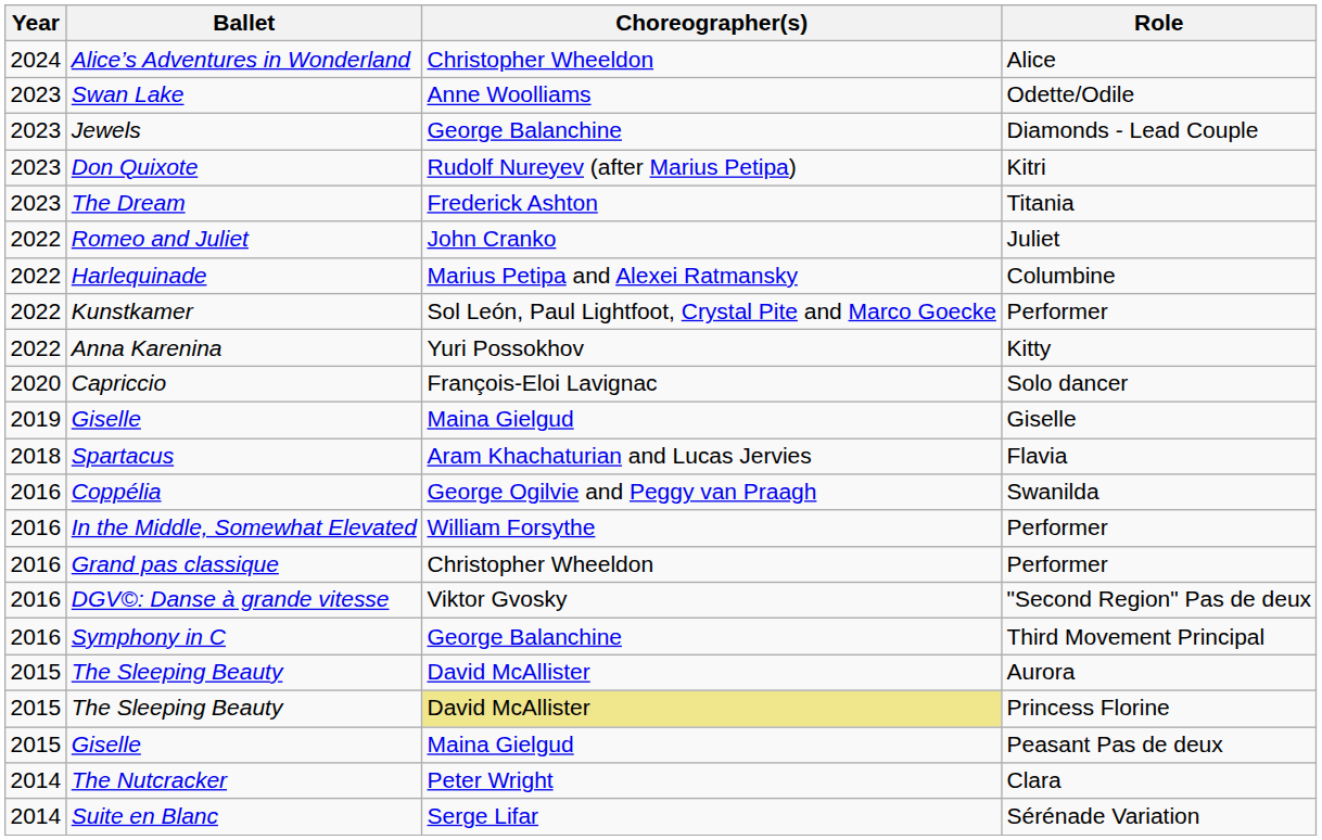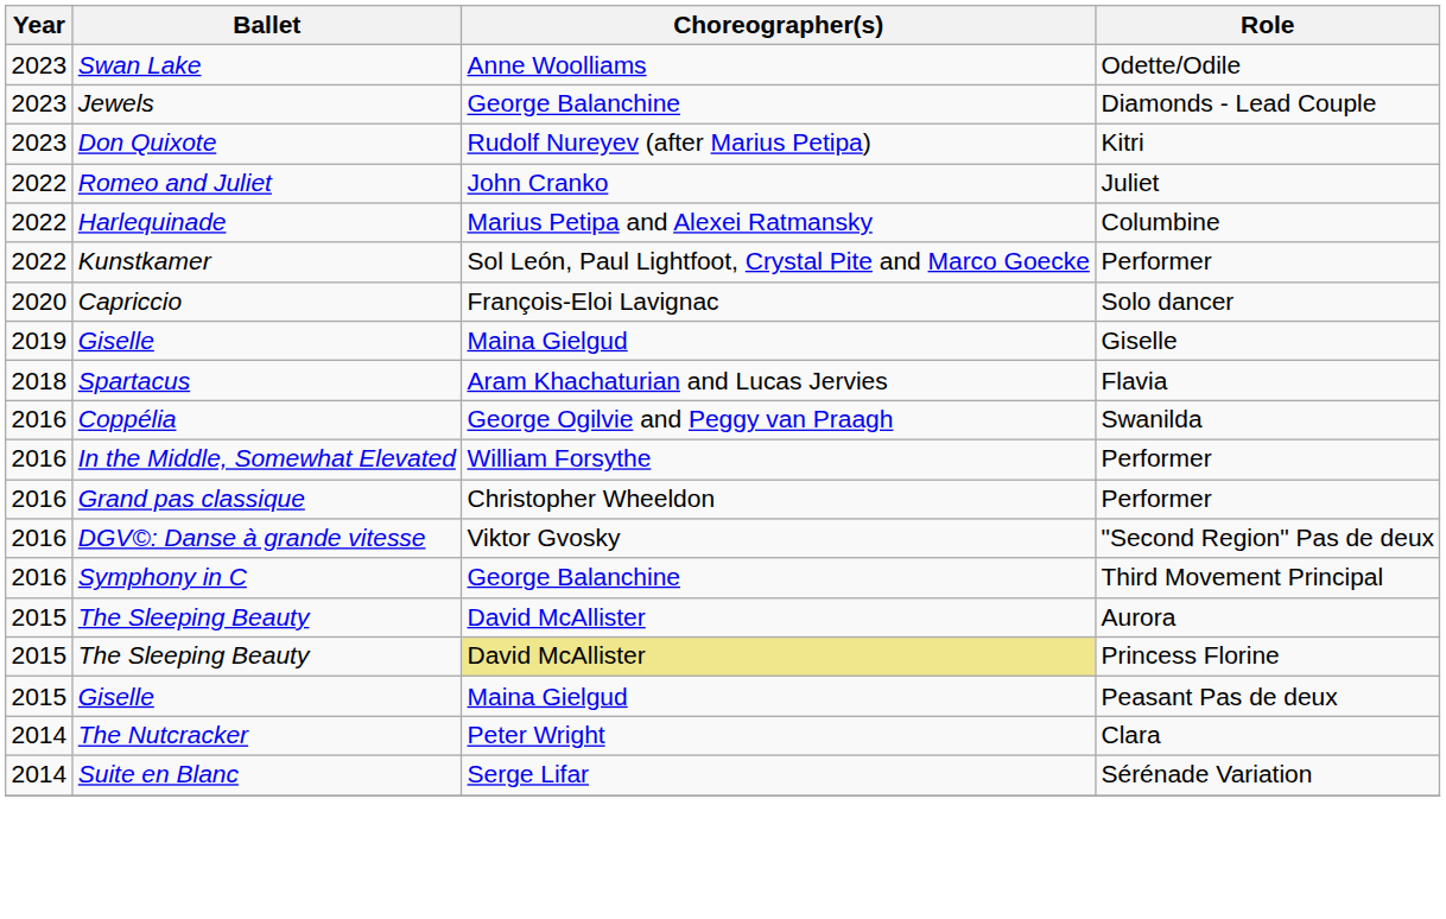 <table class="wikitable sortable">
 <tr>
 <th>Year</th>
 <th>Ballet</th>
 <th>Choreographer(s)</th>
 <th>Role</th>
-</tr>
-<tr>
-<td>2024</td>
-<td><em><a href='#'>Alice’s Adventures in Wonderland</a></em></td>
-<td><a href='#'>Christopher Wheeldon</a></td>
-<td>Alice</td>
 </tr>
 <tr>
 <td>2023</td>
 <td><em><a href='#'>Swan Lake</a></em></td>
 <td><a href='#'>Anne Woolliams</a></td>
 <td>Odette/Odile</td>
 </tr>
 <tr>
 <td>2023</td>
 <td><em>Jewels</em></td>
 <td><a href='#'>George Balanchine</a></td>
 <td>Diamonds - Lead Couple</td>
 </tr>
 <tr>
 <td>2023</td>
 <td><em><a href='#'>Don Quixote</a></em></td>
 <td><a href='#'>Rudolf Nureyev</a> (after <a href='#'>Marius Petipa</a>)</td>
 <td>Kitri</td>
 </tr>
 <tr>
-<td>2023</td>
-<td><em><a href='#'>The Dream</a></em></td>
-<td><a href='#'>Frederick Ashton</a></td>
-<td>Titania</td>
-</tr>
-<tr>
 <td>2022</td>
 <td><em><a href='#'>Romeo and Juliet</a></em></td>
 <td><a href='#'>John Cranko</a></td>
 <td>Juliet</td>
 </tr>
 <tr>
 <td>2022</td>
 <td><em><a href='#'>Harlequinade</a></em></td>
 <td><a href='#'>Marius Petipa</a> and <a href='#'>Alexei Ratmansky</a></td>
 <td>Columbine</td>
 </tr>
 <tr>
 <td>2022</td>
 <td><em>Kunstkamer</em></td>
 <td>Sol León, Paul Lightfoot, <a href='#'>Crystal Pite</a> and <a href='#'>Marco Goecke</a></td>
 <td>Performer</td>
-</tr>
-<tr>
-<td>2022</td>
-<td><em>Anna Karenina</em></td>
-<td>Yuri Possokhov</td>
-<td>Kitty</td>
 </tr>
 <tr>
 <td>2020</td>
 <td><em>Capriccio</em></td>
 <td>François-Eloi Lavignac</td>
 <td>Solo dancer</td>
 </tr>
 <tr>
 <td>2019</td>
 <td><em><a href='#'>Giselle</a></em></td>
 <td><a href='#'>Maina Gielgud</a></td>
 <td>Giselle</td>
 </tr>
 <tr>
 <td>2018</td>
 <td><em><a href='#'>Spartacus</a></em></td>
 <td><a href='#'>Aram Khachaturian</a> and Lucas Jervies</td>
 <td>Flavia</td>
 </tr>
 <tr>
 <td>2016</td>
 <td><em><a href='#'>Coppélia</a></em></td>
 <td><a href='#'>George Ogilvie</a> and <a href='#'>Peggy van Praagh</a></td>
 <td>Swanilda</td>
 </tr>
 <tr>
 <td>2016</td>
 <td><em><a href='#'>In the Middle, Somewhat Elevated</a></em></td>
 <td><a href='#'>William Forsythe</a></td>
 <td>Performer</td>
 </tr>
 <tr>
 <td>2016</td>
 <td><em><a href='#'>Grand pas classique</a></em></td>
 <td>Christopher Wheeldon</td>
 <td>Performer</td>
 </tr>
 <tr>
 <td>2016</td>
 <td><em><a href='#'>DGV©: Danse à grande vitesse</a></em></td>
 <td>Viktor Gvosky</td>
 <td>"Second Region" Pas de deux</td>
 </tr>
 <tr>
 <td>2016</td>
 <td><em><a href='#'>Symphony in C</a></em></td>
 <td><a href='#'>George Balanchine</a></td>
 <td>Third Movement Principal</td>
 </tr>
 <tr>
 <td>2015</td>
 <td><em><a href='#'>The Sleeping Beauty</a></em></td>
 <td><a href='#'>David McAllister</a></td>
 <td>Aurora</td>
 </tr>
 <tr>
 <td>2015</td>
 <td><em>The Sleeping Beauty</em></td>
 <td style="background: khaki;">David McAllister</td>
 <td>Princess Florine</td>
 </tr>
 <tr>
 <td>2015</td>
 <td><em><a href='#'>Giselle</a></em></td>
 <td><a href='#'>Maina Gielgud</a></td>
 <td>Peasant Pas de deux</td>
 </tr>
 <tr>
 <td>2014</td>
 <td><em><a href='#'>The Nutcracker</a></em></td>
 <td><a href='#'>Peter Wright</a></td>
 <td>Clara</td>
 </tr>
 <tr>
 <td>2014</td>
 <td><em><a href='#'>Suite en Blanc</a></em></td>
 <td><a href='#'>Serge Lifar</a></td>
 <td>Sérénade Variation</td>
 </tr>
 <tr>
 </tr>
 </table>
